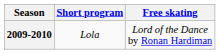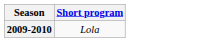 <table class="wikitable" style="text-align:center">
 <tr>
 <th>Season</th>
 <th><a href='#'>Short program</a></th>
-<th><a href='#'>Free skating</a></th>
 </tr>
 <tr>
 <th>2009-2010</th>
 <td><em>Lola</em></td>
-<td><em>Lord of the Dance</em> <br> by <a href='#'>Ronan Hardiman</a></td>
 </tr>
 </table>
